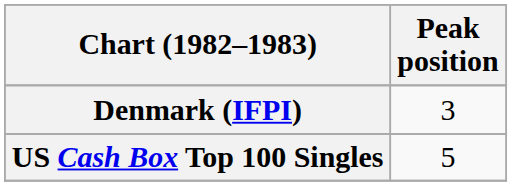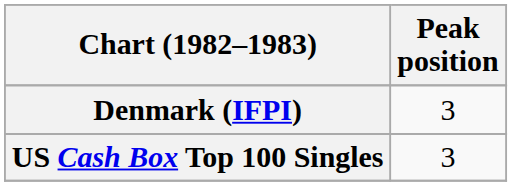 <table class="wikitable sortable plainrowheaders" style="text-align:center">
 <tr>
 <th scope="col">Chart (1982–1983)</th>
 <th scope="col">Peak<br>position</th>
 </tr>
 <tr>
 </tr>
 <tr>
 </tr>
 <tr>
 </tr>
 <tr>
 <th scope="row">Denmark (<a href='#'>IFPI</a>)</th>
 <td>3</td>
 </tr>
 <tr>
 </tr>
 <tr>
 </tr>
 <tr>
 </tr>
 <tr>
 </tr>
 <tr>
 </tr>
 <tr>
 </tr>
 <tr>
 </tr>
 <tr>
 </tr>
 <tr>
 </tr>
 <tr>
 <th scope="row">US <em><a href='#'>Cash Box</a></em> Top 100 Singles</th>
-<td>5</td>
+<td>3</td>
 </tr>
 <tr>
 </tr>
 </table>
